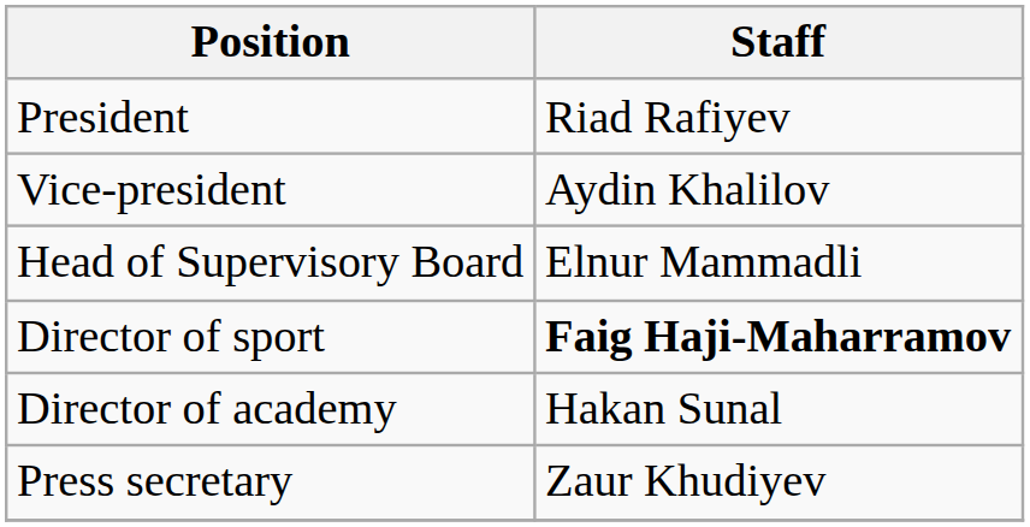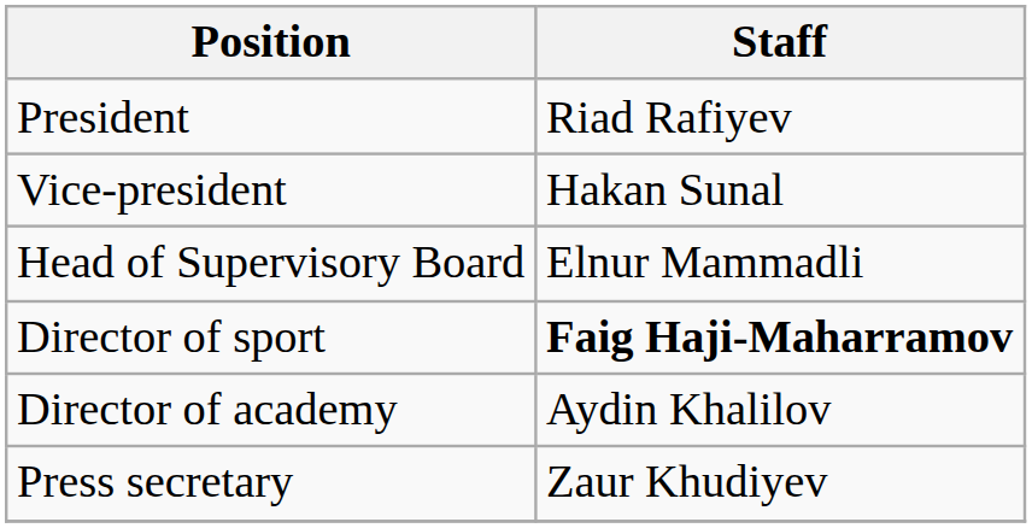 <table class="wikitable">
 <tr>
 <th>Position</th>
 <th>Staff</th>
 </tr>
 <tr>
 <td>President</td>
 <td> Riad Rafiyev</td>
 </tr>
 <tr>
 <td>Vice-president</td>
-<td> Aydin Khalilov</td>
+<td> Hakan Sunal</td>
 </tr>
 <tr>
 <td>Head of Supervisory Board</td>
 <td> Elnur Mammadli</td>
 </tr>
 <tr>
 <td>Director of sport</td>
 <td><strong> Faig Haji-Maharramov</strong></td>
 </tr>
 <tr>
 <td>Director of academy</td>
-<td> Hakan Sunal</td>
+<td> Aydin Khalilov</td>
 </tr>
 <tr>
 <td>Press secretary</td>
 <td> Zaur Khudiyev</td>
 </tr>
 <tr>
 </tr>
 </table>
